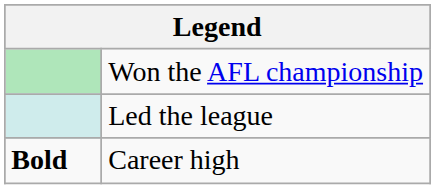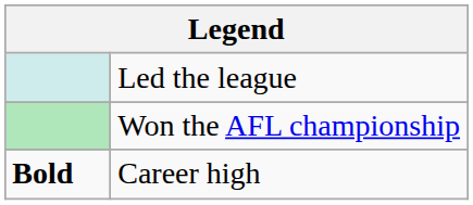 <table class="wikitable mw-collapsible">
 <tr>
 <th colspan="2">Legend</th>
+</tr>
+<tr>
+<td style="background:#cfecec; width:3em;"></td>
+<td>Led the league</td>
 </tr>
 <tr>
 <td style="background:#afe6ba; width:3em;"></td>
 <td>Won the <a href='#'>AFL championship</a></td>
 </tr>
 <tr>
-<td style="background:#cfecec; width:3em;"></td>
-<td>Led the league</td>
-</tr>
-<tr>
 <td><strong>Bold</strong></td>
 <td>Career high</td>
 </tr>
 </table>
